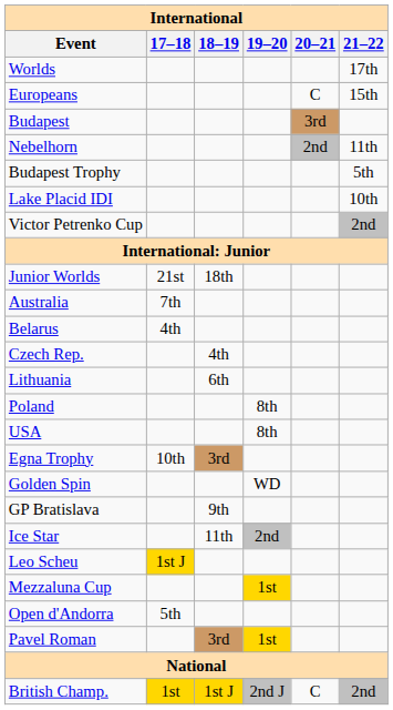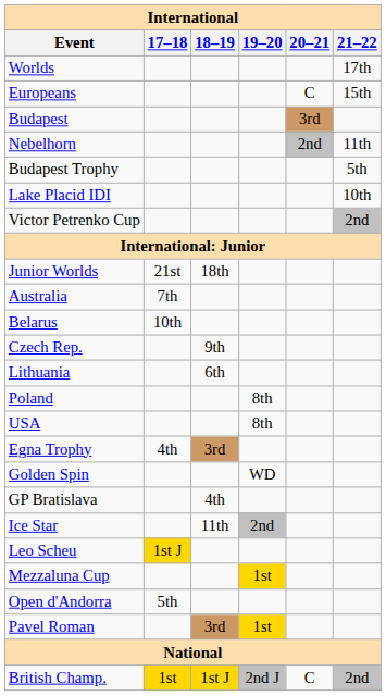 <table class="wikitable" style="text-align:center">
 <tr>
 <th colspan="6" style="background-color: #ffdead; " align="center">International</th>
 </tr>
 <tr>
 <th>Event</th>
 <th><a href='#'>17–18</a></th>
 <th><a href='#'>18–19</a></th>
 <th><a href='#'>19–20</a></th>
 <th><a href='#'>20–21</a></th>
 <th><a href='#'>21–22</a></th>
 </tr>
 <tr>
 <td align=left><a href='#'>Worlds</a></td>
 <td></td>
 <td></td>
 <td></td>
 <td></td>
 <td>17th</td>
 </tr>
 <tr>
 <td align=left><a href='#'>Europeans</a></td>
 <td></td>
 <td></td>
 <td></td>
 <td>C</td>
 <td>15th</td>
 </tr>
 <tr>
 <td align=left> <a href='#'>Budapest</a></td>
 <td></td>
 <td></td>
 <td></td>
 <td bgcolor=cc9966>3rd</td>
 <td></td>
 </tr>
 <tr>
 <td align=left> <a href='#'>Nebelhorn</a></td>
 <td></td>
 <td></td>
 <td></td>
 <td bgcolor=silver>2nd</td>
 <td>11th</td>
 </tr>
 <tr>
 <td align=left>Budapest Trophy</td>
 <td></td>
 <td></td>
 <td></td>
 <td></td>
 <td>5th</td>
 </tr>
 <tr>
 <td align=left><a href='#'>Lake Placid IDI</a></td>
 <td></td>
 <td></td>
 <td></td>
 <td></td>
 <td>10th</td>
 </tr>
 <tr>
 <td align=left>Victor Petrenko Cup</td>
 <td></td>
 <td></td>
 <td></td>
 <td></td>
 <td bgcolor=silver>2nd</td>
 </tr>
 <tr>
 <th colspan="6" style="background-color: #ffdead; " align="center">International: Junior</th>
 </tr>
 <tr>
 <td align="left"><a href='#'>Junior Worlds</a></td>
 <td>21st</td>
 <td>18th</td>
 <td></td>
 <td></td>
 <td></td>
 </tr>
 <tr>
 <td align="left"> <a href='#'>Australia</a></td>
 <td>7th</td>
 <td></td>
 <td></td>
 <td></td>
 <td></td>
 </tr>
 <tr>
 <td align="left"> <a href='#'>Belarus</a></td>
-<td>4th</td>
+<td>10th</td>
 <td></td>
 <td></td>
 <td></td>
 <td></td>
 </tr>
 <tr>
 <td align="left"> <a href='#'>Czech Rep.</a></td>
 <td></td>
-<td>4th</td>
+<td>9th</td>
 <td></td>
 <td></td>
 <td></td>
 </tr>
 <tr>
 <td align="left"> <a href='#'>Lithuania</a></td>
 <td></td>
 <td>6th</td>
 <td></td>
 <td></td>
 <td></td>
 </tr>
 <tr>
 <td align="left"> <a href='#'>Poland</a></td>
 <td></td>
 <td></td>
 <td>8th</td>
 <td></td>
 <td></td>
 </tr>
 <tr>
 <td align="left"> <a href='#'>USA</a></td>
 <td></td>
 <td></td>
 <td>8th</td>
 <td></td>
 <td></td>
 </tr>
 <tr>
 <td align="left"><a href='#'>Egna Trophy</a></td>
-<td>10th</td>
+<td>4th</td>
 <td bgcolor="cc9966">3rd</td>
 <td></td>
 <td></td>
 <td></td>
 </tr>
 <tr>
 <td align=left><a href='#'>Golden Spin</a></td>
 <td></td>
 <td></td>
 <td>WD</td>
 <td></td>
 <td></td>
 </tr>
 <tr>
 <td align="left">GP Bratislava</td>
 <td></td>
-<td>9th</td>
+<td>4th</td>
 <td></td>
 <td></td>
 <td></td>
 </tr>
 <tr>
 <td align="left"><a href='#'>Ice Star</a></td>
 <td></td>
 <td>11th</td>
 <td bgcolor="silver">2nd</td>
 <td></td>
 <td></td>
 </tr>
 <tr>
 <td align="left"><a href='#'>Leo Scheu</a></td>
 <td bgcolor="gold">1st J</td>
 <td></td>
 <td></td>
 <td></td>
 <td></td>
 </tr>
 <tr>
 <td align="left"><a href='#'>Mezzaluna Cup</a></td>
 <td></td>
 <td></td>
 <td bgcolor="gold">1st</td>
 <td></td>
 <td></td>
 </tr>
 <tr>
 <td align="left"><a href='#'>Open d'Andorra</a></td>
 <td>5th</td>
 <td></td>
 <td></td>
 <td></td>
 <td></td>
 </tr>
 <tr>
 <td align="left"><a href='#'>Pavel Roman</a></td>
 <td></td>
 <td bgcolor="cc9966">3rd</td>
 <td bgcolor="gold">1st</td>
 <td></td>
 <td></td>
 </tr>
 <tr>
 <th colspan="6" style="background-color: #ffdead; " align="center">National</th>
 </tr>
 <tr>
 <td align="left"><a href='#'>British Champ.</a></td>
 <td bgcolor="gold">1st</td>
 <td bgcolor="gold">1st J</td>
 <td bgcolor="silver">2nd J</td>
 <td>C</td>
 <td bgcolor="silver">2nd</td>
 </tr>
 </table>
